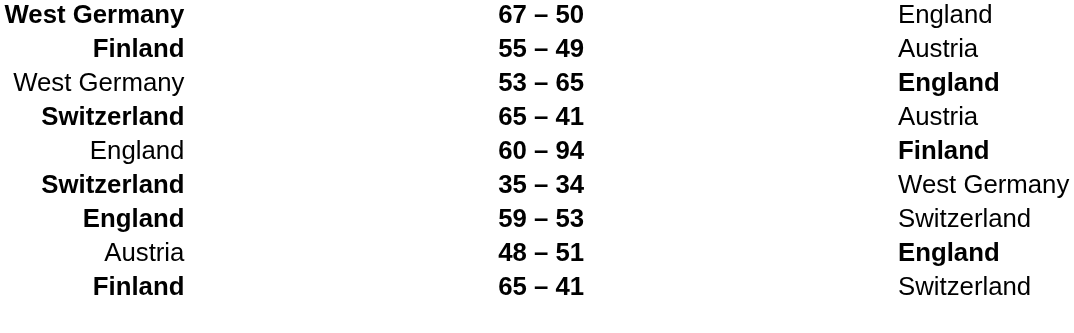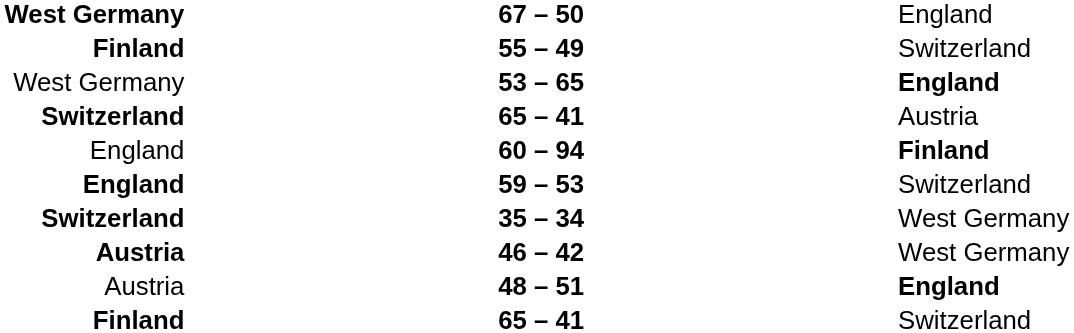 <table width=75% cellspacing=1>
 <tr>
 <th width=25%></th>
 <th width=25%></th>
 <th width=25%></th>
 </tr>
 <tr style=font-size:90%>
 <td align=right><strong>West Germany</strong></td>
 <td align=center><strong>67 – 50</strong></td>
 <td>England</td>
 </tr>
 <tr style=font-size:90%>
 <td align=right><strong>Finland</strong></td>
 <td align=center><strong>55 – 49</strong></td>
-<td>Austria</td>
+<td>Switzerland</td>
 </tr>
 <tr style=font-size:90%>
 <td align=right>West Germany</td>
 <td align=center><strong>53 – 65</strong></td>
 <td><strong>England</strong></td>
 </tr>
 <tr style=font-size:90%>
 <td align=right><strong>Switzerland</strong></td>
 <td align=center><strong>65 – 41</strong></td>
 <td>Austria</td>
 </tr>
 <tr style=font-size:90%>
 <td align=right>England</td>
 <td align=center><strong>60 – 94</strong></td>
 <td><strong>Finland</strong></td>
 </tr>
 <tr style=font-size:90%>
+<td align=right><strong>England</strong></td>
+<td align=center><strong>59 – 53</strong></td>
+<td>Switzerland</td>
+</tr>
+<tr style=font-size:90%>
 <td align=right><strong>Switzerland</strong></td>
 <td align=center><strong>35 – 34</strong></td>
 <td>West Germany</td>
 </tr>
 <tr style=font-size:90%>
-<td align=right><strong>England</strong></td>
-<td align=center><strong>59 – 53</strong></td>
-<td>Switzerland</td>
+<td align=right><strong>Austria</strong></td>
+<td align=center><strong>46 – 42</strong></td>
+<td>West Germany</td>
 </tr>
 <tr style=font-size:90%>
 <td align=right>Austria</td>
 <td align=center><strong>48 – 51</strong></td>
 <td><strong>England</strong></td>
 </tr>
 <tr style=font-size:90%>
 <td align=right><strong>Finland</strong></td>
 <td align=center><strong>65 – 41</strong></td>
 <td>Switzerland</td>
 </tr>
 </table>
